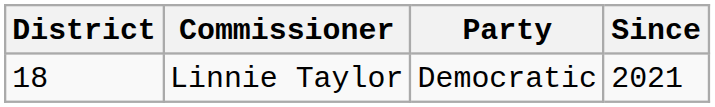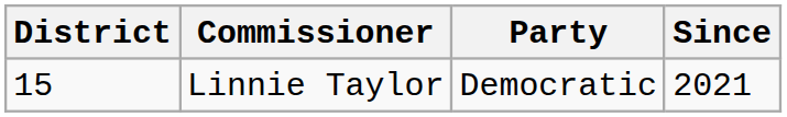 <table class="wikitable">
 <tr>
 <th>District</th>
 <th>Commissioner</th>
 <th>Party</th>
 <th>Since</th>
 </tr>
 <tr>
-<td>18</td>
+<td>15</td>
 <td>Linnie Taylor</td>
 <td>Democratic</td>
 <td>2021</td>
 </tr>
 </table>
